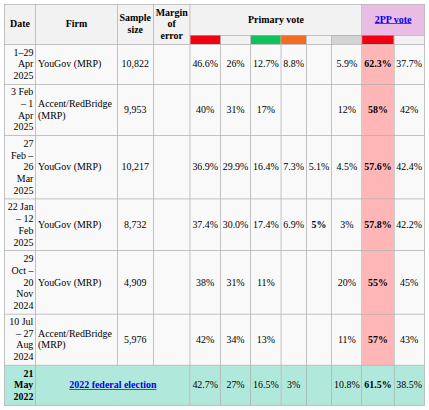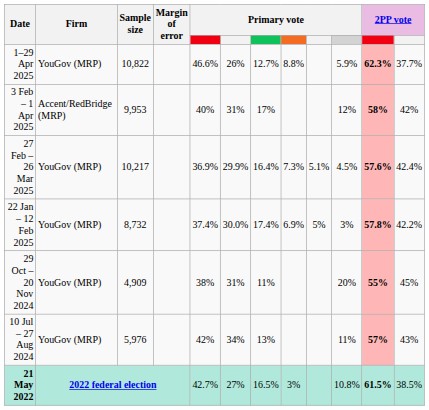 <table class="nowrap wikitable tpl-blanktable" style=text-align:center;font-size:90%>
 <tr>
 <th rowspan=2>Date</th>
 <th rowspan=2>Firm</th>
 <th rowspan=2>Sample<br>size</th>
 <th rowspan=2>Margin<br>of error</th>
 <th colspan=6>Primary vote</th>
 <th colspan=2 class=unsortable style=background:#ebbce3><a href='#'>2PP vote</a></th>
 </tr>
 <tr>
 <th style="background:#F00011"></th>
 <th style=background:></th>
 <th style=background:#10C25B></th>
 <th style=background:#f36c21></th>
 <th style=background:></th>
 <th style=background:lightgray></th>
 <th style="background:#F00011"></th>
 <th style=background:></th>
 </tr>
 <tr>
 <td align=right>1–29 Apr 2025</td>
 <td align=left>YouGov (MRP)</td>
 <td>10,822</td>
 <td></td>
 <td>46.6%</td>
 <td>26%</td>
 <td>12.7%</td>
 <td>8.8%</td>
 <td></td>
 <td>5.9%</td>
 <th style="background:#FFB6B6">62.3%</th>
 <td>37.7%</td>
 </tr>
 <tr>
 <td align=right>3 Feb – 1 Apr 2025</td>
 <td align=left>Accent/RedBridge (MRP)</td>
 <td>9,953</td>
 <td></td>
 <td>40%</td>
 <td>31%</td>
 <td>17%</td>
 <td></td>
 <td></td>
 <td>12%</td>
 <th style="background:#FFB6B6">58%</th>
 <td>42%</td>
 </tr>
 <tr>
 <td align=right>27 Feb – 26 Mar 2025</td>
 <td align=left>YouGov (MRP)</td>
 <td>10,217</td>
 <td></td>
 <td>36.9%</td>
 <td>29.9%</td>
 <td>16.4%</td>
 <td>7.3%</td>
 <td>5.1%</td>
 <td>4.5%</td>
 <th style="background:#FFB6B6">57.6%</th>
 <td>42.4%</td>
 </tr>
 <tr>
 <td align=right>22 Jan – 12 Feb 2025</td>
 <td align=left>YouGov (MRP)</td>
 <td>8,732</td>
 <td></td>
 <td>37.4%</td>
 <td>30.0%</td>
 <td>17.4%</td>
 <td>6.9%</td>
-<td><strong>5%</strong></td>
+<td>5%</td>
 <td>3%</td>
 <th style="background:#FFB6B6">57.8%</th>
 <td>42.2%</td>
 </tr>
 <tr>
 <td align=right>29 Oct – 20 Nov 2024</td>
 <td align=left>YouGov (MRP)</td>
 <td>4,909</td>
 <td></td>
 <td>38%</td>
 <td>31%</td>
 <td>11%</td>
 <td></td>
 <td></td>
 <td>20%</td>
 <th style="background:#FFB6B6">55%</th>
 <td>45%</td>
 </tr>
 <tr>
 <td align=right>10 Jul – 27 Aug 2024</td>
-<td align=left>Accent/RedBridge (MRP)</td>
+<td align=left>YouGov (MRP)</td>
 <td>5,976</td>
 <td></td>
 <td>42%</td>
 <td>34%</td>
 <td>13%</td>
 <td></td>
 <td></td>
 <td>11%</td>
 <th style="background:#FFB6B6">57%</th>
 <td>43%</td>
 </tr>
 <tr style="background:#b0e9db">
 <td style="text-align:right" data-sort-value="21-May-2022"><strong>21 May 2022</strong></td>
 <td colspan="3" style="text-align:center"><strong><a href='#'>2022 federal election</a></strong></td>
 <td>42.7%</td>
 <td>27%</td>
 <td>16.5%</td>
 <td>3%</td>
 <td></td>
 <td>10.8%</td>
 <td><strong>61.5%</strong></td>
 <td>38.5%</td>
 </tr>
 </table>
